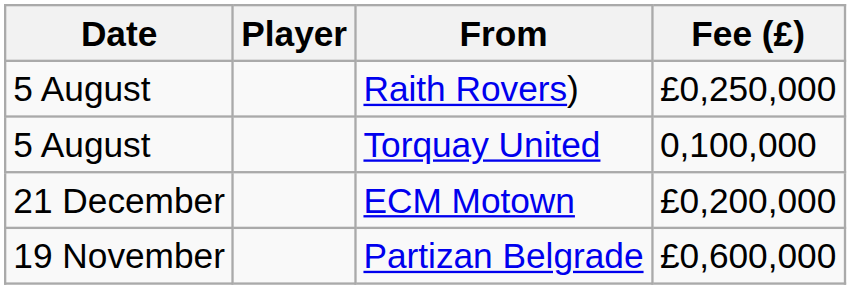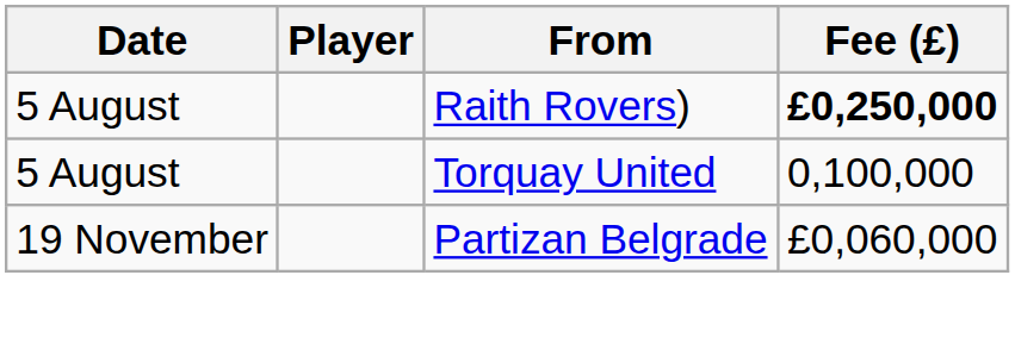 <table class="wikitable sortable" style="font-size:95%">
 <tr>
 <th>Date</th>
 <th>Player</th>
 <th>From</th>
 <th>Fee (£)</th>
 </tr>
 <tr>
 <td>5 August</td>
 <td> </td>
 <td><a href='#'>Raith Rovers</a>)</td>
-<td>£0,250,000</td>
+<td><strong>£0,250,000</strong></td>
 </tr>
 <tr>
 <td>5 August</td>
 <td> </td>
 <td><a href='#'>Torquay United</a></td>
 <td>0,100,000</td>
 </tr>
 <tr>
-<td>21 December</td>
-<td> </td>
-<td><a href='#'>ECM Motown</a></td>
-<td>£0,200,000</td>
-</tr>
-<tr>
 <td>19 November</td>
 <td> </td>
 <td><a href='#'>Partizan Belgrade</a></td>
-<td>£0,600,000</td>
+<td>£0,060,000</td>
 </tr>
 </table>
